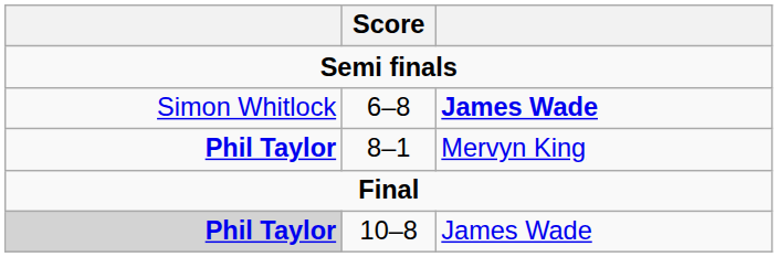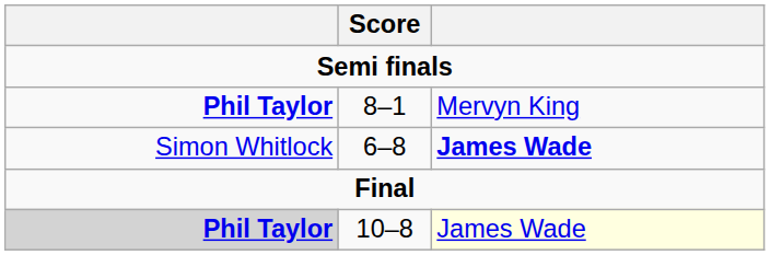 <table class=wikitable style="text-align:center">
 <tr>
 <th width=200></th>
 <th width=50>Score</th>
 <th width=200></th>
 </tr>
 <tr align=center>
 <td colspan="3"><strong>Semi finals</strong></td>
 </tr>
 <tr align=left>
+<td align=right><strong><a href='#'>Phil Taylor</a></strong> </td>
+<td align=center>8–1</td>
+<td> <a href='#'>Mervyn King</a></td>
+</tr>
+<tr align=left>
 <td align=right><a href='#'>Simon Whitlock</a> </td>
 <td align=center>6–8</td>
 <td> <strong><a href='#'>James Wade</a></strong></td>
-</tr>
-<tr align=left>
-<td align=right><strong><a href='#'>Phil Taylor</a></strong> </td>
-<td align=center>8–1</td>
-<td> <a href='#'>Mervyn King</a></td>
 </tr>
 <tr align=center>
 <td colspan="3"><strong>Final</strong></td>
 </tr>
 <tr align=left>
 <td align=right style="background: lightgrey;"><strong><a href='#'>Phil Taylor</a></strong> </td>
 <td align=center>10–8</td>
-<td> <a href='#'>James Wade</a></td>
+<td style="background: lightyellow;"> <a href='#'>James Wade</a></td>
 </tr>
 </table>
